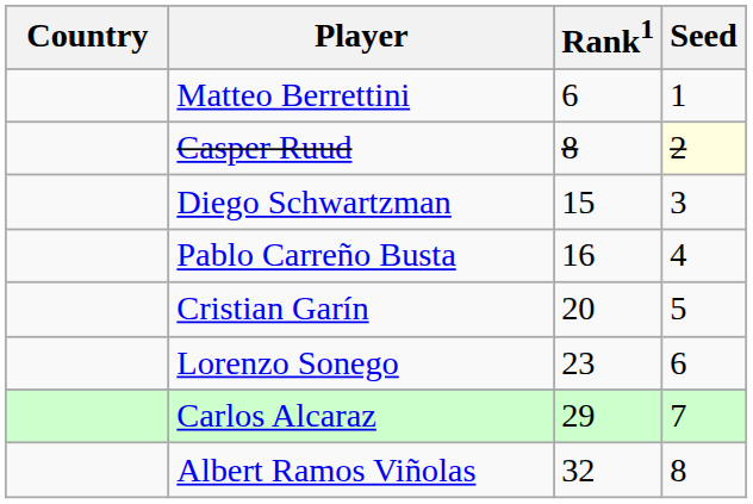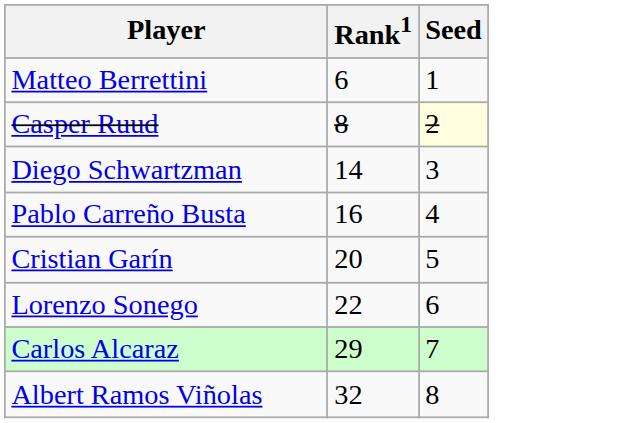 <table class="sortable wikitable">
 <tr>
-<th width="70">Country</th>
 <th width="175">Player</th>
 <th>Rank<sup>1</sup></th>
 <th>Seed</th>
 </tr>
 <tr>
-<td></td>
 <td><a href='#'>Matteo Berrettini</a></td>
 <td>6</td>
 <td>1</td>
 </tr>
 <tr>
-<td><del></del></td>
 <td><del><a href='#'>Casper Ruud</a></del></td>
 <td><del>8</del></td>
 <td style="background: lightyellow;"><del>2</del></td>
 </tr>
 <tr>
-<td></td>
 <td><a href='#'>Diego Schwartzman</a></td>
-<td>15</td>
+<td>14</td>
 <td>3</td>
 </tr>
 <tr>
-<td></td>
 <td><a href='#'>Pablo Carreño Busta</a></td>
 <td>16</td>
 <td>4</td>
 </tr>
 <tr>
-<td></td>
 <td><a href='#'>Cristian Garín</a></td>
 <td>20</td>
 <td>5</td>
 </tr>
 <tr>
-<td></td>
 <td><a href='#'>Lorenzo Sonego</a></td>
-<td>23</td>
+<td>22</td>
 <td>6</td>
 </tr>
 <tr bgcolor=#cfc>
-<td></td>
 <td><a href='#'>Carlos Alcaraz</a></td>
 <td>29</td>
 <td>7</td>
 </tr>
 <tr>
-<td></td>
 <td><a href='#'>Albert Ramos Viñolas</a></td>
 <td>32</td>
 <td>8</td>
 </tr>
 </table>
